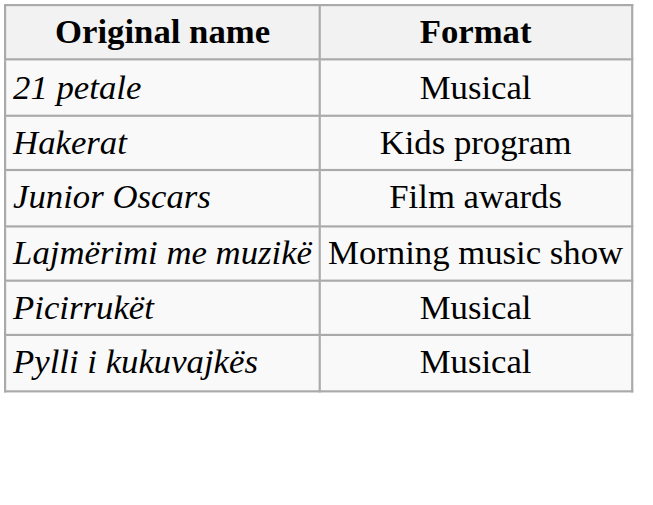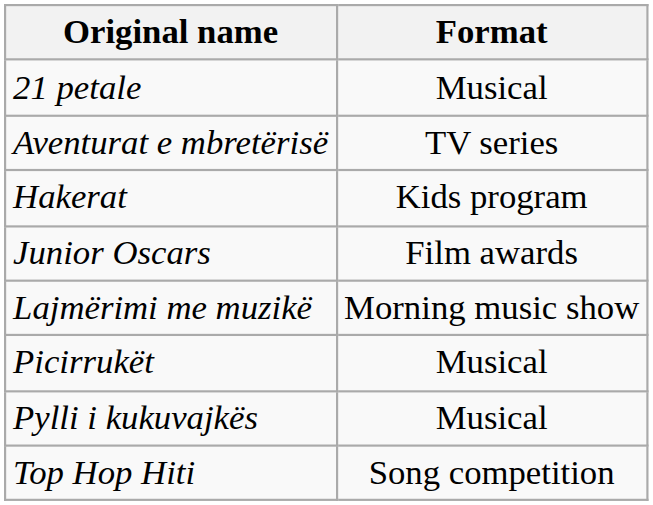 <table class="wikitable">
 <tr>
 <th>Original name</th>
 <th>Format</th>
 </tr>
 <tr>
 <td><em>21 petale</em></td>
 <td align=center>Musical</td>
+</tr>
+<tr>
+<td><em>Aventurat e mbretërisë</em></td>
+<td align=center>TV series</td>
 </tr>
 <tr>
 <td><em>Hakerat</em></td>
 <td align=center>Kids program</td>
 </tr>
 <tr>
 <td><em>Junior Oscars</em></td>
 <td align=center>Film awards</td>
 </tr>
 <tr>
 <td><em>Lajmërimi me muzikë</em></td>
 <td align=center>Morning music show</td>
 </tr>
 <tr>
 <td><em>Picirrukët</em></td>
 <td align=center>Musical</td>
 </tr>
 <tr>
 <td><em>Pylli i kukuvajkës</em></td>
 <td align=center>Musical</td>
 </tr>
+<tr>
+<td><em>Top Hop Hiti</em></td>
+<td align=center>Song competition</td>
+</tr>
 </table>
